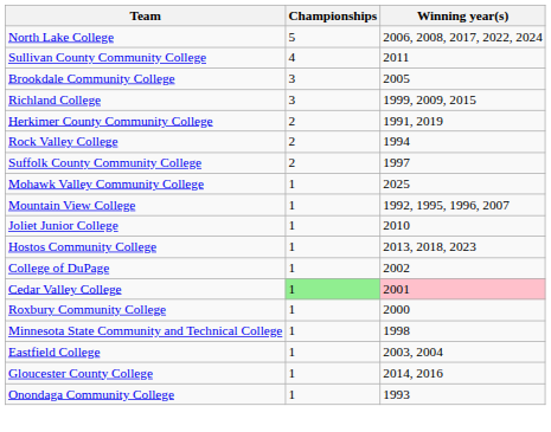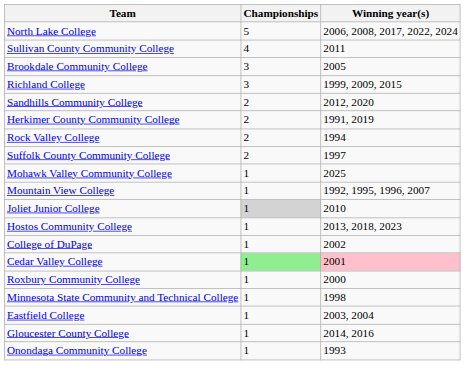 <table class="wikitable">
 <tr>
 <th>Team</th>
 <th>Championships</th>
 <th>Winning year(s)</th>
 </tr>
 <tr>
 <td><a href='#'>North Lake College</a></td>
 <td>5</td>
 <td>2006, 2008, 2017, 2022, 2024</td>
 </tr>
 <tr>
 <td><a href='#'>Sullivan County Community College</a></td>
 <td>4</td>
 <td>2011</td>
 </tr>
 <tr>
 <td><a href='#'>Brookdale Community College</a></td>
 <td>3</td>
 <td>2005</td>
 </tr>
 <tr>
 <td><a href='#'>Richland College</a></td>
 <td>3</td>
 <td>1999, 2009, 2015</td>
+</tr>
+<tr>
+<td><a href='#'>Sandhills Community College</a></td>
+<td>2</td>
+<td>2012, 2020</td>
 </tr>
 <tr>
 <td><a href='#'>Herkimer County Community College</a></td>
 <td>2</td>
 <td>1991, 2019</td>
 </tr>
 <tr>
 <td><a href='#'>Rock Valley College</a></td>
 <td>2</td>
 <td>1994</td>
 </tr>
 <tr>
 <td><a href='#'>Suffolk County Community College</a></td>
 <td>2</td>
 <td>1997</td>
 </tr>
 <tr>
 <td><a href='#'>Mohawk Valley Community College</a></td>
 <td>1</td>
 <td>2025</td>
 </tr>
 <tr>
 <td><a href='#'>Mountain View College</a></td>
 <td>1</td>
 <td>1992, 1995, 1996, 2007</td>
 </tr>
 <tr>
 <td><a href='#'>Joliet Junior College</a></td>
-<td>1</td>
+<td style="background: lightgrey;">1</td>
 <td>2010</td>
 </tr>
 <tr>
 <td><a href='#'>Hostos Community College</a></td>
 <td>1</td>
 <td>2013, 2018, 2023</td>
 </tr>
 <tr>
 <td><a href='#'>College of DuPage</a></td>
 <td>1</td>
 <td>2002</td>
 </tr>
 <tr>
 <td><a href='#'>Cedar Valley College</a></td>
 <td style="background: lightgreen;">1</td>
 <td style="background: pink;">2001</td>
 </tr>
 <tr>
 <td><a href='#'>Roxbury Community College</a></td>
 <td>1</td>
 <td>2000</td>
 </tr>
 <tr>
 <td><a href='#'>Minnesota State Community and Technical College</a></td>
 <td>1</td>
 <td>1998</td>
 </tr>
 <tr>
 <td><a href='#'>Eastfield College</a></td>
 <td>1</td>
 <td>2003, 2004</td>
 </tr>
 <tr>
 <td><a href='#'>Gloucester County College</a></td>
 <td>1</td>
 <td>2014, 2016</td>
 </tr>
 <tr>
 <td><a href='#'>Onondaga Community College</a></td>
 <td>1</td>
 <td>1993</td>
 </tr>
 </table>
